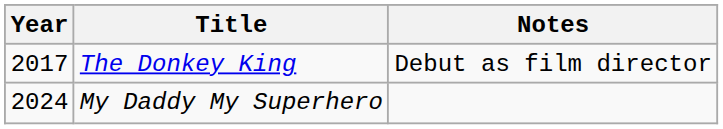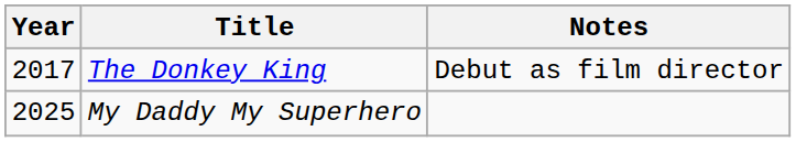 <table class="wikitable">
 <tr>
 <th>Year</th>
 <th>Title</th>
 <th>Notes</th>
 </tr>
 <tr>
 <td>2017</td>
 <td><em><a href='#'>The Donkey King</a></em></td>
 <td>Debut as film director</td>
 </tr>
 <tr>
-<td>2024</td>
+<td>2025</td>
 <td><em>My Daddy My Superhero</em></td>
 <td></td>
 </tr>
 </table>
